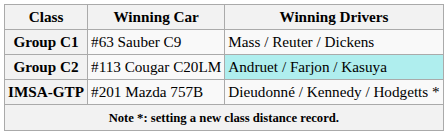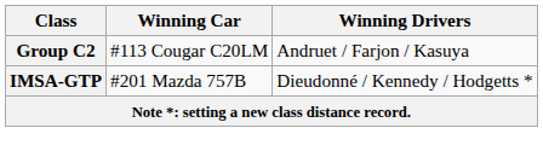 <table class="wikitable" style="font-size: 95%">
 <tr>
 <th>Class</th>
 <th>Winning Car</th>
 <th>Winning Drivers</th>
 </tr>
 <tr>
-<th>Group C1</th>
-<td>#63 Sauber C9</td>
-<td>Mass / Reuter / Dickens</td>
-</tr>
-<tr>
 <th>Group C2</th>
 <td>#113 Cougar C20LM</td>
-<td style="background: paleturquoise;">Andruet / Farjon / Kasuya</td>
+<td>Andruet / Farjon / Kasuya</td>
 </tr>
 <tr>
 <th>IMSA-GTP</th>
 <td>#201 Mazda 757B</td>
 <td>Dieudonné / Kennedy / Hodgetts *</td>
 </tr>
 <tr>
 <th colspan="3"><small><strong>Note *</strong>: setting a new class distance record.</small></th>
 </tr>
 </table>
